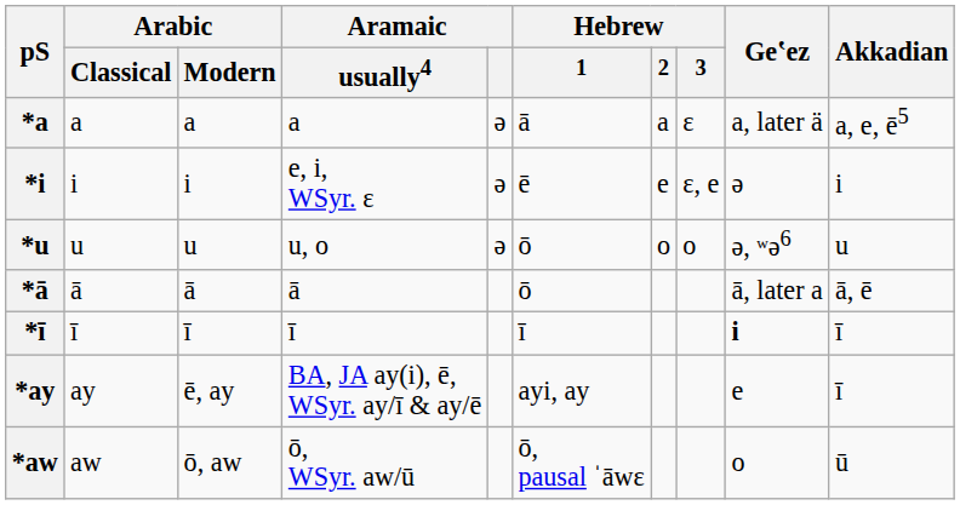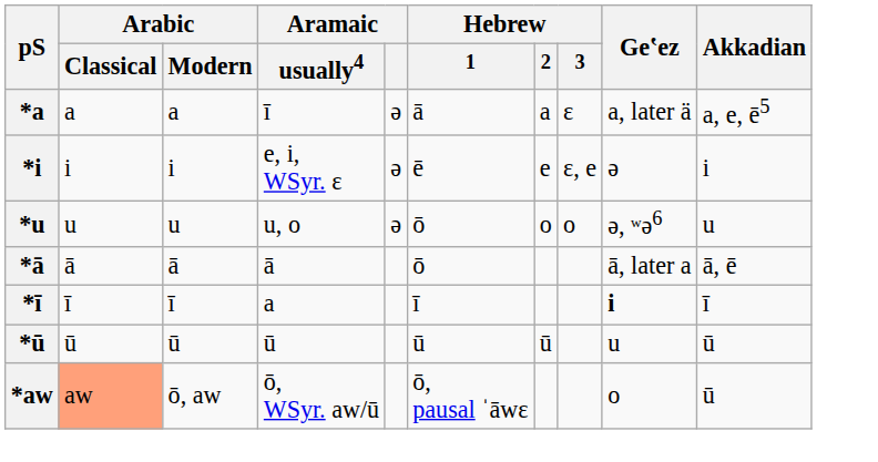 <table class="wikitable Unicode">
 <tr>
 <th rowspan="2">pS</th>
 <th colspan="2">Arabic</th>
 <th colspan="2">Aramaic</th>
 <th colspan="3">Hebrew</th>
 <th rowspan="2">Geʽez</th>
 <th rowspan="2">Akkadian</th>
 </tr>
 <tr>
 <th>Classical</th>
 <th>Modern</th>
 <th>usually<sup>4</sup></th>
 <th></th>
 <th><sup>1</sup></th>
 <th><sup>2</sup></th>
 <th><sup>3</sup></th>
 </tr>
 <tr>
 <th>*a</th>
 <td>a</td>
 <td>a</td>
-<td>a</td>
+<td>ī</td>
 <td>ə</td>
 <td>ā</td>
 <td>a</td>
 <td>ɛ</td>
 <td>a, later ä</td>
 <td>a, e, ē<sup>5</sup></td>
 </tr>
 <tr>
 <th>*i</th>
 <td>i</td>
 <td>i</td>
 <td>e, i,<br><a href='#'>WSyr.</a> ɛ</td>
 <td>ə</td>
 <td>ē</td>
 <td>e</td>
 <td>ɛ, e</td>
 <td>ə</td>
 <td>i</td>
 </tr>
 <tr>
 <th>*u</th>
 <td>u</td>
 <td>u</td>
 <td>u, o</td>
 <td>ə</td>
 <td>ō</td>
 <td>o</td>
 <td>o</td>
 <td>ə, ʷə<sup>6</sup></td>
 <td>u</td>
 </tr>
 <tr>
 <th>*ā</th>
 <td>ā</td>
 <td>ā</td>
 <td>ā</td>
 <td></td>
 <td>ō</td>
 <td></td>
 <td></td>
 <td>ā, later a</td>
 <td>ā, ē</td>
 </tr>
 <tr>
 <th>*ī</th>
 <td>ī</td>
 <td>ī</td>
-<td>ī</td>
+<td>a</td>
 <td></td>
 <td>ī</td>
 <td></td>
 <td></td>
 <td><strong>i</strong></td>
 <td>ī</td>
 </tr>
 <tr>
-<th>*ay</th>
-<td>ay</td>
-<td>ē, ay</td>
-<td><a href='#'>BA</a>, <a href='#'>JA</a> ay(i), ē,<br><a href='#'>WSyr.</a> ay/ī & ay/ē</td>
+<th>*ū</th>
+<td>ū</td>
+<td>ū</td>
+<td>ū</td>
 <td></td>
-<td>ayi, ay</td>
+<td>ū</td>
+<td>ū</td>
 <td></td>
-<td></td>
-<td>e</td>
-<td>ī</td>
+<td>u</td>
+<td>ū</td>
 </tr>
 <tr>
 <th>*aw</th>
-<td>aw</td>
+<td style="background: lightsalmon;">aw</td>
 <td>ō, aw</td>
 <td>ō,<br><a href='#'>WSyr.</a> aw/ū</td>
 <td></td>
 <td>ō,<br><a href='#'>pausal</a> ˈāwɛ</td>
 <td></td>
 <td></td>
 <td>o</td>
 <td>ū</td>
 </tr>
 </table>
